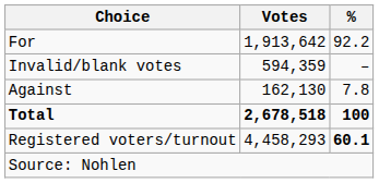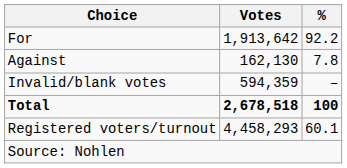 <table class=wikitable style=text-align:right>
 <tr>
 <th>Choice</th>
 <th>Votes</th>
 <th>%</th>
 </tr>
 <tr>
 <td align=left>For</td>
 <td>1,913,642</td>
 <td>92.2</td>
 </tr>
 <tr>
+<td align=left>Against</td>
+<td>162,130</td>
+<td>7.8</td>
+</tr>
+<tr>
 <td align=left>Invalid/blank votes</td>
 <td>594,359</td>
 <td>–</td>
-</tr>
-<tr>
-<td align=left>Against</td>
-<td>162,130</td>
-<td>7.8</td>
 </tr>
 <tr>
 <td align=left><strong>Total</strong></td>
 <td><strong>2,678,518</strong></td>
 <td><strong>100</strong></td>
 </tr>
 <tr>
 <td align=left>Registered voters/turnout</td>
 <td>4,458,293</td>
-<td><strong>60.1</strong></td>
+<td>60.1</td>
 </tr>
 <tr>
 <td align=left colspan=3>Source: Nohlen</td>
 </tr>
 </table>
